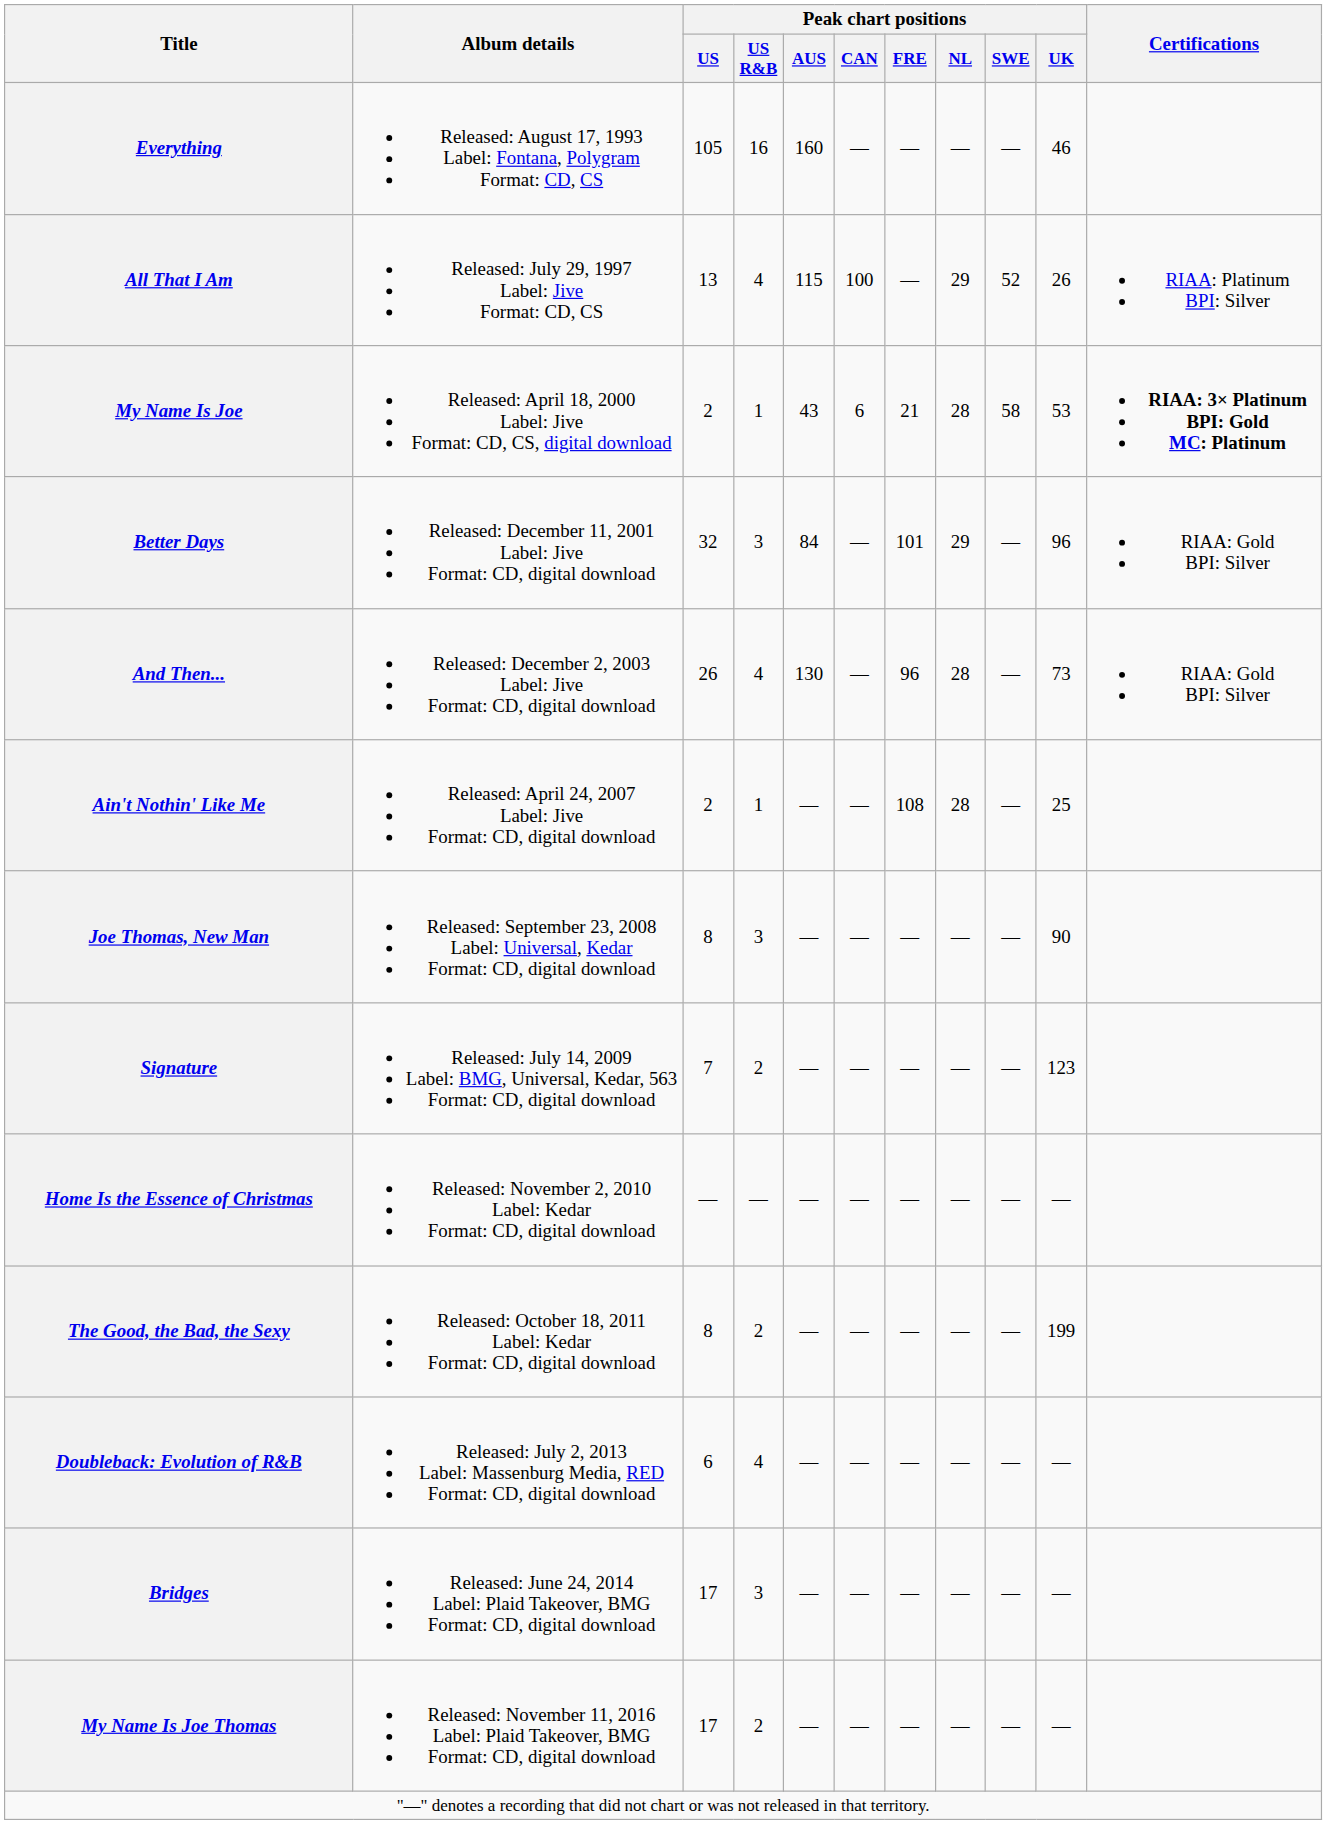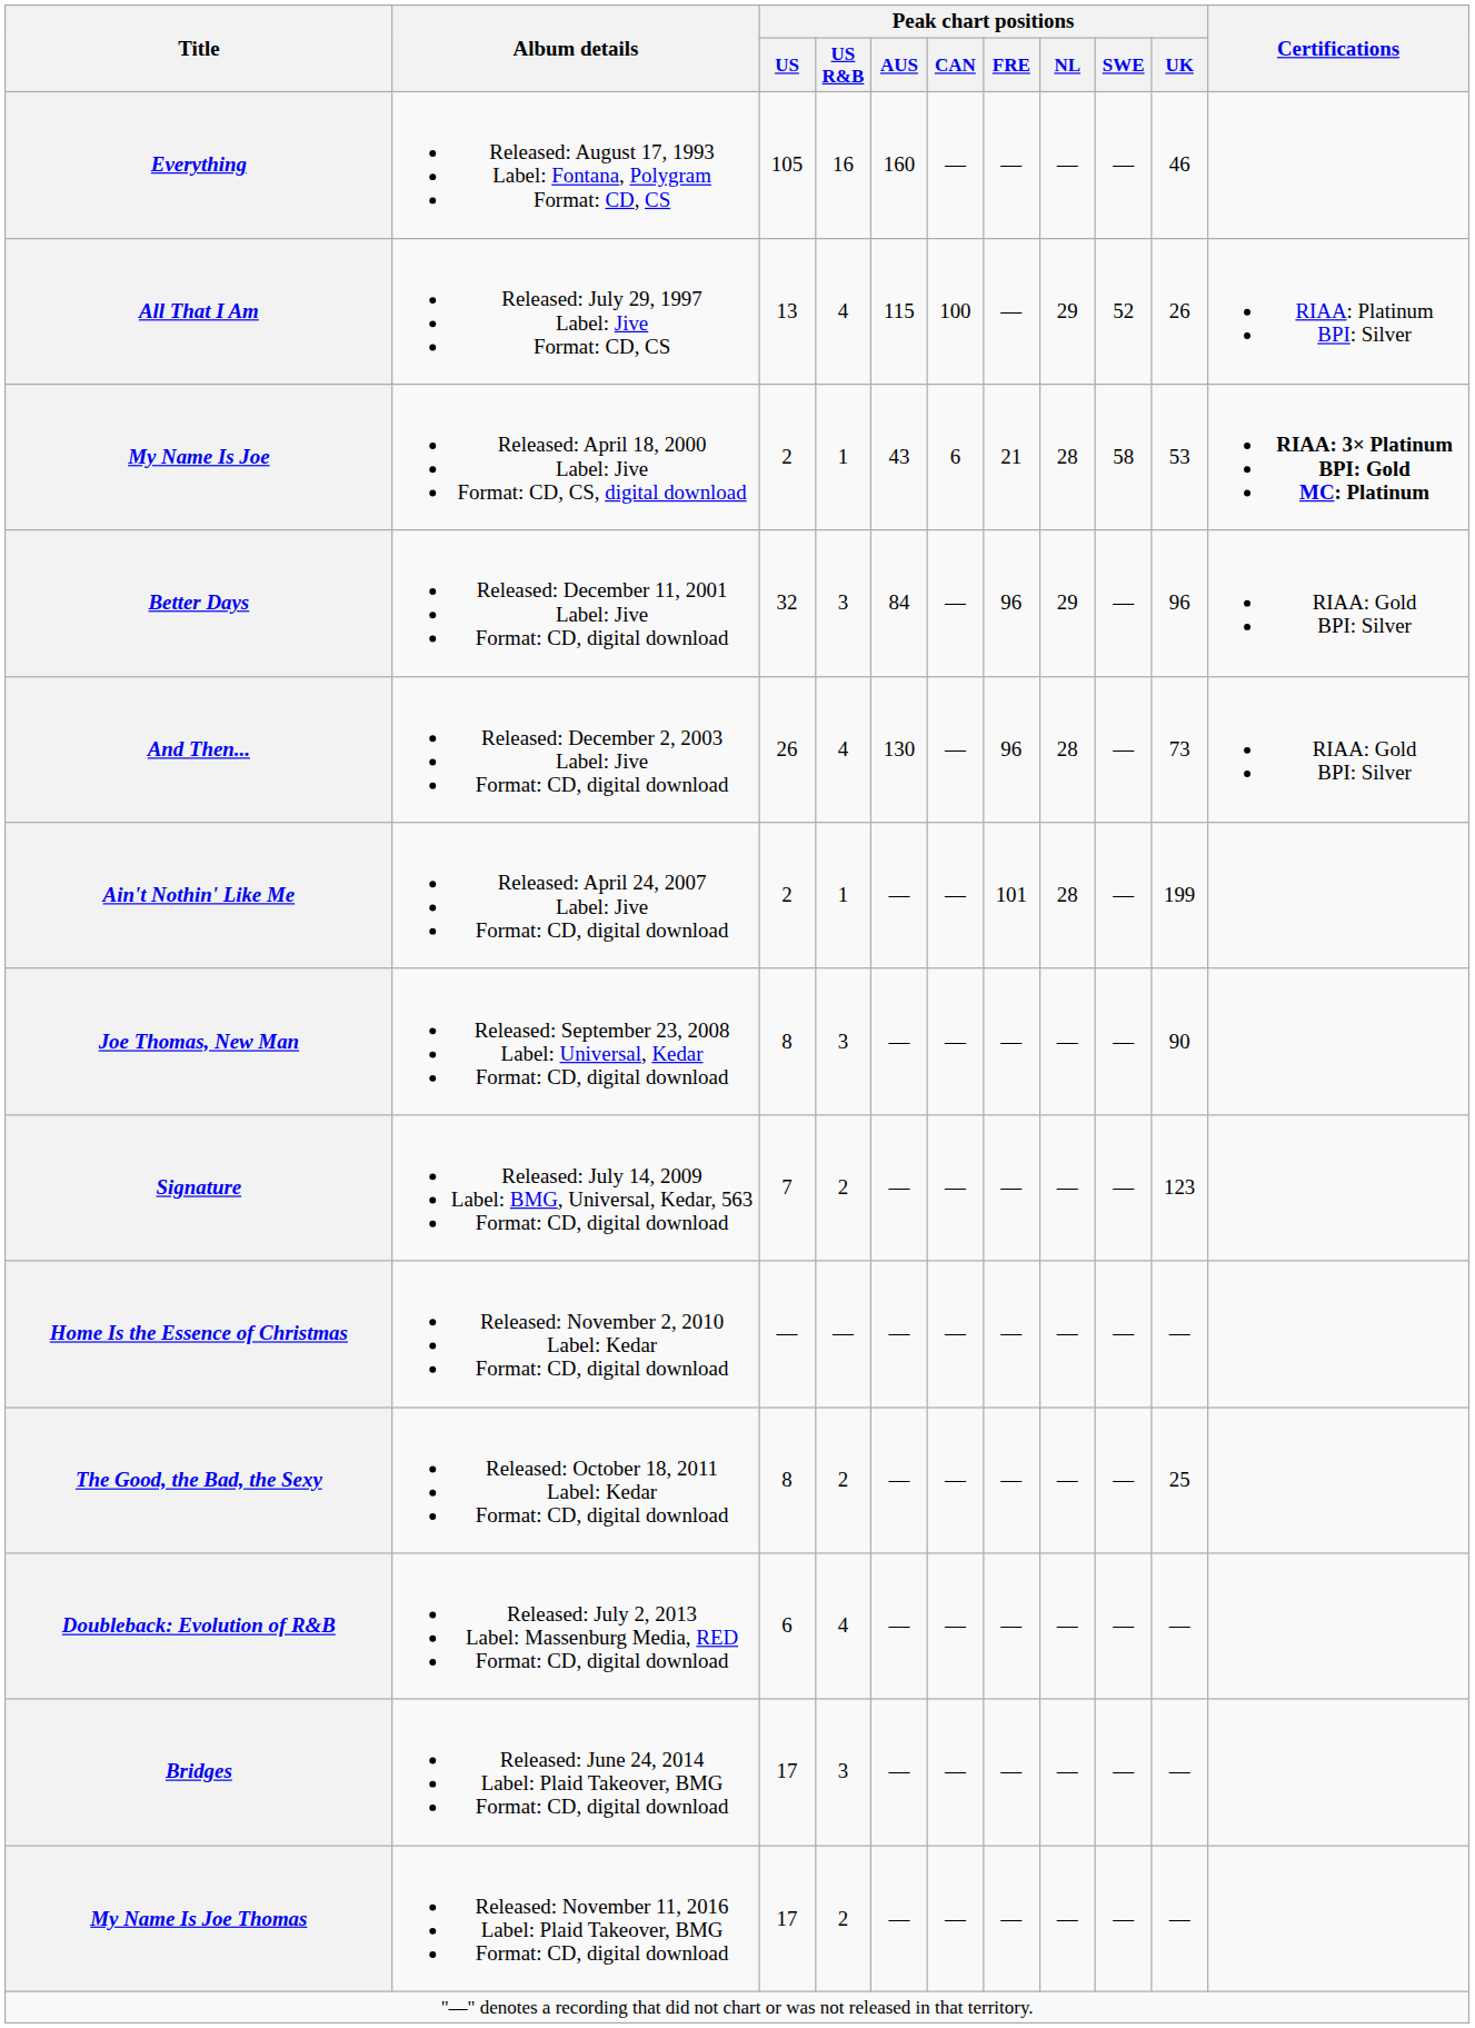 <table class="wikitable plainrowheaders" style="text-align:center;">
 <tr>
 <th scope="col" rowspan="2" style="width:18em;">Title</th>
 <th scope="col" rowspan="2" style="width:17em;">Album details</th>
 <th scope="col" colspan="8">Peak chart positions</th>
 <th scope="col" rowspan="2" style="width:12em;"><a href='#'>Certifications</a></th>
 </tr>
 <tr>
 <th scope="col" style="width:2.5em;font-size:90%;"><a href='#'>US</a><br></th>
 <th scope="col" style="width:2.5em;font-size:90%;"><a href='#'>US<br>R&B</a><br></th>
 <th scope="col" style="width:2.5em;font-size:90%;"><a href='#'>AUS</a><br></th>
 <th scope="col" style="width:2.5em;font-size:90%;"><a href='#'>CAN</a><br></th>
 <th scope="col" style="width:2.5em;font-size:90%;"><a href='#'>FRE</a><br></th>
 <th scope="col" style="width:2.5em;font-size:90%;"><a href='#'>NL</a><br></th>
 <th scope="col" style="width:2.5em;font-size:90%;"><a href='#'>SWE</a><br></th>
 <th scope="col" style="width:2.5em;font-size:90%;"><a href='#'>UK</a><br></th>
 </tr>
 <tr>
 <th scope="row"><em><a href='#'>Everything</a></em></th>
 <td><br><ul><li>Released: August 17, 1993</li><li>Label: <a href='#'>Fontana</a>, <a href='#'>Polygram</a></li><li>Format: <a href='#'>CD</a>, <a href='#'>CS</a></li></ul></td>
 <td>105</td>
 <td>16</td>
 <td>160</td>
 <td>—</td>
 <td>—</td>
 <td>—</td>
 <td>—</td>
 <td>46</td>
 <td></td>
 </tr>
 <tr>
 <th scope="row"><em><a href='#'>All That I Am</a></em></th>
 <td><br><ul><li>Released: July 29, 1997</li><li>Label: <a href='#'>Jive</a></li><li>Format: CD, CS</li></ul></td>
 <td>13</td>
 <td>4</td>
 <td>115</td>
 <td>100</td>
 <td>—</td>
 <td>29</td>
 <td>52</td>
 <td>26</td>
 <td><br><ul><li><a href='#'>RIAA</a>: Platinum</li><li><a href='#'>BPI</a>: Silver</li></ul></td>
 </tr>
 <tr>
 <th scope="row"><em><a href='#'>My Name Is Joe</a></em></th>
 <td><br><ul><li>Released: April 18, 2000</li><li>Label: Jive</li><li>Format: CD, CS, <a href='#'>digital download</a></li></ul></td>
 <td>2</td>
 <td>1</td>
 <td>43</td>
 <td>6</td>
 <td>21</td>
 <td>28</td>
 <td>58</td>
 <td>53</td>
 <td><strong><br><ul><li>RIAA: 3× Platinum</li><li>BPI: Gold</li><li><a href='#'>MC</a>: Platinum</li></ul></strong></td>
 </tr>
 <tr>
 <th scope="row"><em><a href='#'>Better Days</a></em></th>
 <td><br><ul><li>Released: December 11, 2001</li><li>Label: Jive</li><li>Format: CD, digital download</li></ul></td>
 <td>32</td>
 <td>3</td>
 <td>84</td>
 <td>—</td>
-<td>101</td>
+<td>96</td>
 <td>29</td>
 <td>—</td>
 <td>96</td>
 <td><br><ul><li>RIAA: Gold</li><li>BPI: Silver</li></ul></td>
 </tr>
 <tr>
 <th scope="row"><em><a href='#'>And Then...</a></em></th>
 <td><br><ul><li>Released: December 2, 2003</li><li>Label: Jive</li><li>Format: CD, digital download</li></ul></td>
 <td>26</td>
 <td>4</td>
 <td>130</td>
 <td>—</td>
 <td>96</td>
 <td>28</td>
 <td>—</td>
 <td>73</td>
 <td><br><ul><li>RIAA: Gold</li><li>BPI: Silver</li></ul></td>
 </tr>
 <tr>
 <th scope="row"><em><a href='#'>Ain't Nothin' Like Me</a></em></th>
 <td><br><ul><li>Released: April 24, 2007</li><li>Label: Jive</li><li>Format: CD, digital download</li></ul></td>
 <td>2</td>
 <td>1</td>
 <td>—</td>
 <td>—</td>
-<td>108</td>
+<td>101</td>
 <td>28</td>
 <td>—</td>
-<td>25</td>
+<td>199</td>
 <td></td>
 </tr>
 <tr>
 <th scope="row"><em><a href='#'>Joe Thomas, New Man</a></em></th>
 <td><br><ul><li>Released: September 23, 2008</li><li>Label: <a href='#'>Universal</a>, <a href='#'>Kedar</a></li><li>Format: CD, digital download</li></ul></td>
 <td>8</td>
 <td>3</td>
 <td>—</td>
 <td>—</td>
 <td>—</td>
 <td>—</td>
 <td>—</td>
 <td>90</td>
 <td></td>
 </tr>
 <tr>
 <th scope="row"><em><a href='#'>Signature</a></em></th>
 <td><br><ul><li>Released: July 14, 2009</li><li>Label: <a href='#'>BMG</a>, Universal, Kedar, 563</li><li>Format: CD, digital download</li></ul></td>
 <td>7</td>
 <td>2</td>
 <td>—</td>
 <td>—</td>
 <td>—</td>
 <td>—</td>
 <td>—</td>
 <td>123</td>
 <td></td>
 </tr>
 <tr>
 <th scope="row"><em><a href='#'>Home Is the Essence of Christmas</a></em></th>
 <td><br><ul><li>Released: November 2, 2010</li><li>Label: Kedar</li><li>Format: CD, digital download</li></ul></td>
 <td>—</td>
 <td>—</td>
 <td>—</td>
 <td>—</td>
 <td>—</td>
 <td>—</td>
 <td>—</td>
 <td>—</td>
 <td></td>
 </tr>
 <tr>
 <th scope="row"><em><a href='#'>The Good, the Bad, the Sexy</a></em></th>
 <td><br><ul><li>Released: October 18, 2011</li><li>Label: Kedar</li><li>Format: CD, digital download</li></ul></td>
 <td>8</td>
 <td>2</td>
 <td>—</td>
 <td>—</td>
 <td>—</td>
 <td>—</td>
 <td>—</td>
-<td>199</td>
+<td>25</td>
 <td></td>
 </tr>
 <tr>
 <th scope="row"><em><a href='#'>Doubleback: Evolution of R&B</a></em></th>
 <td><br><ul><li>Released: July 2, 2013</li><li>Label: Massenburg Media, <a href='#'>RED</a></li><li>Format: CD, digital download</li></ul></td>
 <td>6</td>
 <td>4</td>
 <td>—</td>
 <td>—</td>
 <td>—</td>
 <td>—</td>
 <td>—</td>
 <td>—</td>
 <td></td>
 </tr>
 <tr>
 <th scope="row"><em><a href='#'>Bridges</a></em></th>
 <td><br><ul><li>Released: June 24, 2014</li><li>Label: Plaid Takeover, BMG</li><li>Format: CD, digital download</li></ul></td>
 <td>17</td>
 <td>3</td>
 <td>—</td>
 <td>—</td>
 <td>—</td>
 <td>—</td>
 <td>—</td>
 <td>—</td>
 <td></td>
 </tr>
 <tr>
 <th scope="row"><em><a href='#'>My Name Is Joe Thomas</a></em></th>
 <td><br><ul><li>Released: November 11, 2016</li><li>Label: Plaid Takeover, BMG</li><li>Format: CD, digital download</li></ul></td>
 <td>17</td>
 <td>2</td>
 <td>—</td>
 <td>—</td>
 <td>—</td>
 <td>—</td>
 <td>—</td>
 <td>—</td>
 <td></td>
 </tr>
 <tr>
 <td colspan="14" style="font-size:90%">"—" denotes a recording that did not chart or was not released in that territory.</td>
 </tr>
 </table>
